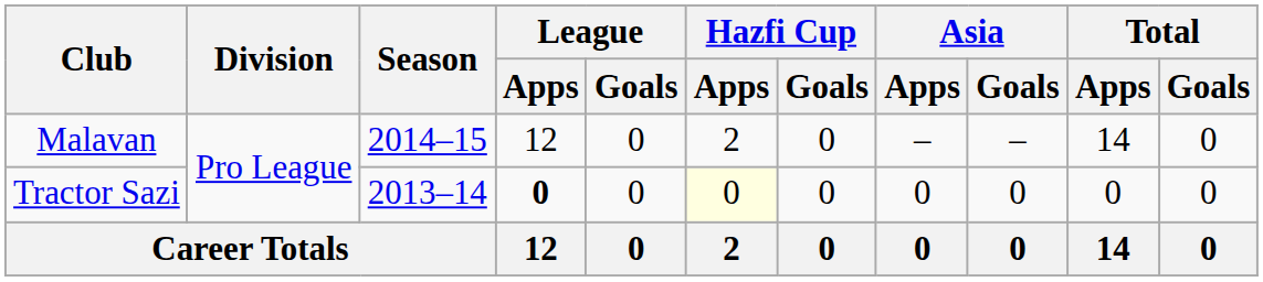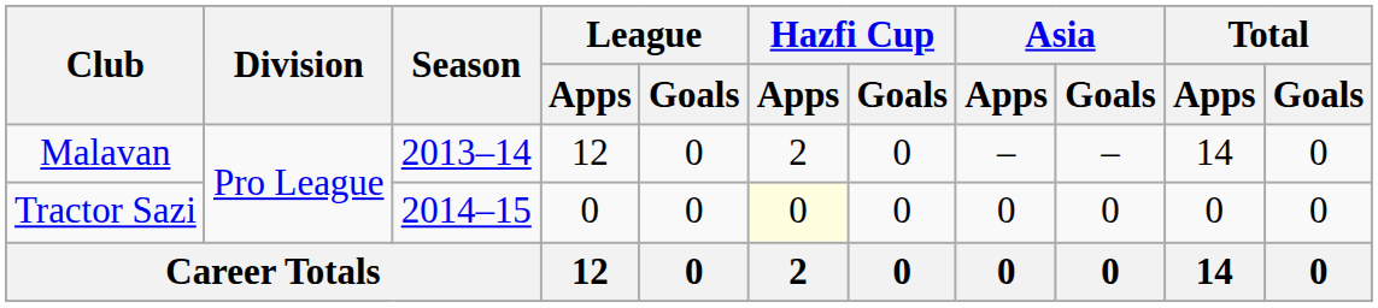 <table class="wikitable" style="text-align: center;">
 <tr>
 <th rowspan="2">Club</th>
 <th rowspan="2">Division</th>
 <th rowspan="2">Season</th>
 <th colspan="2">League</th>
 <th colspan="2"><a href='#'>Hazfi Cup</a></th>
 <th colspan="2"><a href='#'>Asia</a></th>
 <th colspan="2">Total</th>
 </tr>
 <tr>
 <th>Apps</th>
 <th>Goals</th>
 <th>Apps</th>
 <th>Goals</th>
 <th>Apps</th>
 <th>Goals</th>
 <th>Apps</th>
 <th>Goals</th>
 </tr>
 <tr>
 <td><a href='#'>Malavan</a></td>
 <td rowspan="2"><a href='#'>Pro League</a></td>
-<td><a href='#'>2014–15</a></td>
+<td><a href='#'>2013–14</a></td>
 <td>12</td>
 <td>0</td>
 <td>2</td>
 <td>0</td>
 <td>–</td>
 <td>–</td>
 <td>14</td>
 <td>0</td>
 </tr>
 <tr>
 <td><a href='#'>Tractor Sazi</a></td>
-<td><a href='#'>2013–14</a></td>
-<td><strong>0</strong></td>
+<td><a href='#'>2014–15</a></td>
+<td>0</td>
 <td>0</td>
 <td style="background: lightyellow;">0</td>
 <td>0</td>
 <td>0</td>
 <td>0</td>
 <td>0</td>
 <td>0</td>
 </tr>
 <tr>
 <th colspan=3>Career Totals</th>
 <th>12</th>
 <th>0</th>
 <th>2</th>
 <th>0</th>
 <th>0</th>
 <th>0</th>
 <th>14</th>
 <th>0</th>
 </tr>
 </table>
